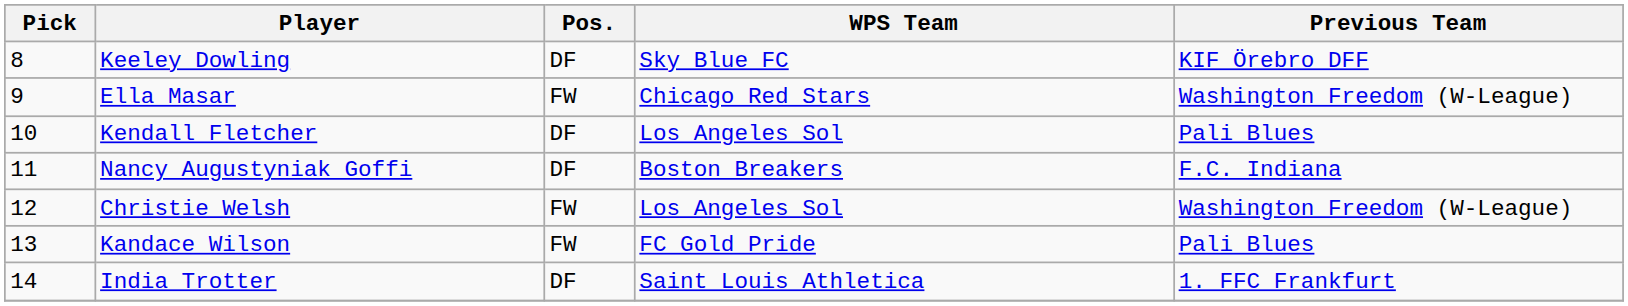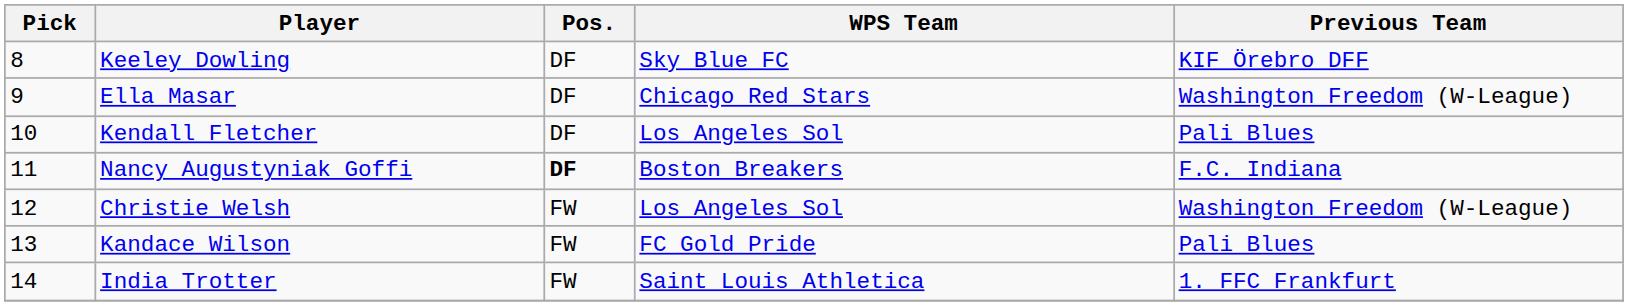 <table class="wikitable">
 <tr>
 <th width="5%">Pick</th>
 <th width="25%">Player</th>
 <th width="5%">Pos.</th>
 <th width="30%">WPS Team</th>
 <th width="25%">Previous Team</th>
 </tr>
 <tr>
 <td>8</td>
 <td><a href='#'>Keeley Dowling</a></td>
 <td>DF</td>
 <td><a href='#'>Sky Blue FC</a></td>
 <td><a href='#'>KIF Örebro DFF</a></td>
 </tr>
 <tr>
 <td>9</td>
 <td><a href='#'>Ella Masar</a></td>
-<td>FW</td>
+<td>DF</td>
 <td><a href='#'>Chicago Red Stars</a></td>
 <td><a href='#'>Washington Freedom</a> (W-League)</td>
 </tr>
 <tr>
 <td>10</td>
 <td><a href='#'>Kendall Fletcher</a></td>
 <td>DF</td>
 <td><a href='#'>Los Angeles Sol</a></td>
 <td><a href='#'>Pali Blues</a></td>
 </tr>
 <tr>
 <td>11</td>
 <td><a href='#'>Nancy Augustyniak Goffi</a></td>
-<td>DF</td>
+<td><strong>DF</strong></td>
 <td><a href='#'>Boston Breakers</a></td>
 <td><a href='#'>F.C. Indiana</a></td>
 </tr>
 <tr>
 <td>12</td>
 <td><a href='#'>Christie Welsh</a></td>
 <td>FW</td>
 <td><a href='#'>Los Angeles Sol</a></td>
 <td><a href='#'>Washington Freedom</a> (W-League)</td>
 </tr>
 <tr>
 <td>13</td>
 <td><a href='#'>Kandace Wilson</a></td>
 <td>FW</td>
 <td><a href='#'>FC Gold Pride</a></td>
 <td><a href='#'>Pali Blues</a></td>
 </tr>
 <tr>
 <td>14</td>
 <td><a href='#'>India Trotter</a></td>
-<td>DF</td>
+<td>FW</td>
 <td><a href='#'>Saint Louis Athletica</a></td>
 <td><a href='#'>1. FFC Frankfurt</a></td>
 </tr>
 <tr>
 </tr>
 </table>
